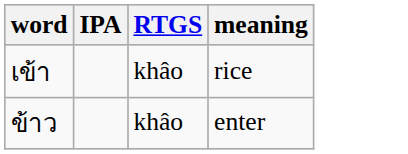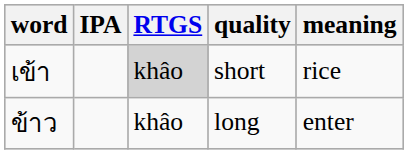 <table class="wikitable">
 <tr>
 <th>word</th>
 <th>IPA</th>
 <th><a href='#'>RTGS</a></th>
+<th>quality</th>
 <th>meaning</th>
 </tr>
 <tr>
 <td>เข้า</td>
 <td></td>
-<td>khâo</td>
+<td style="background: lightgrey;">khâo</td>
+<td>short</td>
 <td>rice</td>
 </tr>
 <tr>
 <td>ข้าว</td>
 <td></td>
 <td>khâo</td>
+<td>long</td>
 <td>enter</td>
 </tr>
 </table>
